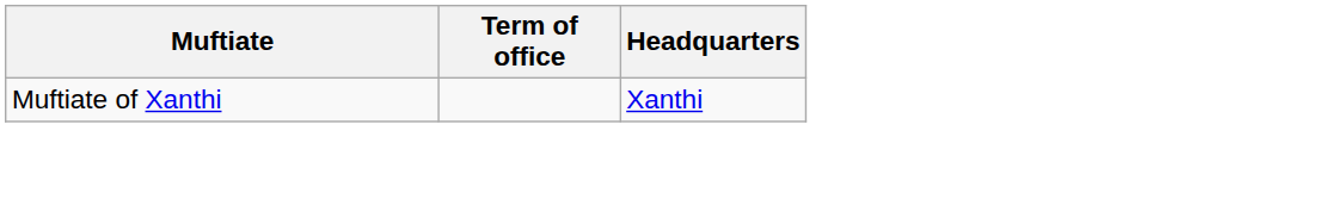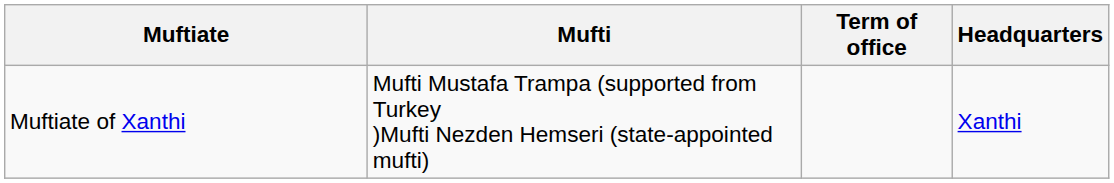 <table class=wikitable>
 <tr>
 <th scope="row" width="250">Muftiate</th>
+<th scope="row" width="300">Mufti</th>
 <th scope="row" width="100">Term of office</th>
 <th scope="row" width="100">Headquarters</th>
 </tr>
 <tr>
 <td>Muftiate of <a href='#'>Xanthi</a></td>
+<td>Mufti Mustafa Trampa (supported from Turkey<br>)Mufti Nezden Hemseri  (state-appointed mufti)</td>
 <td><br></td>
 <td><a href='#'>Xanthi</a></td>
 </tr>
 </table>
